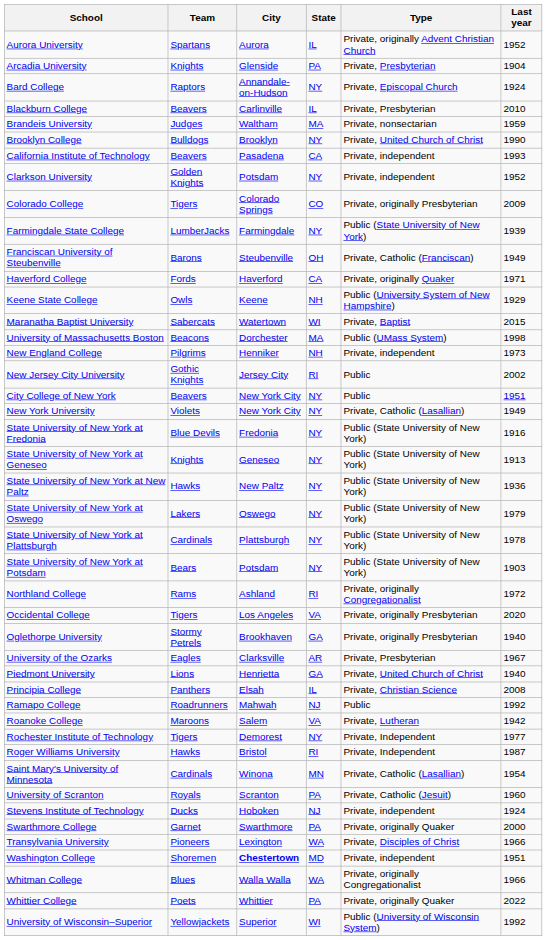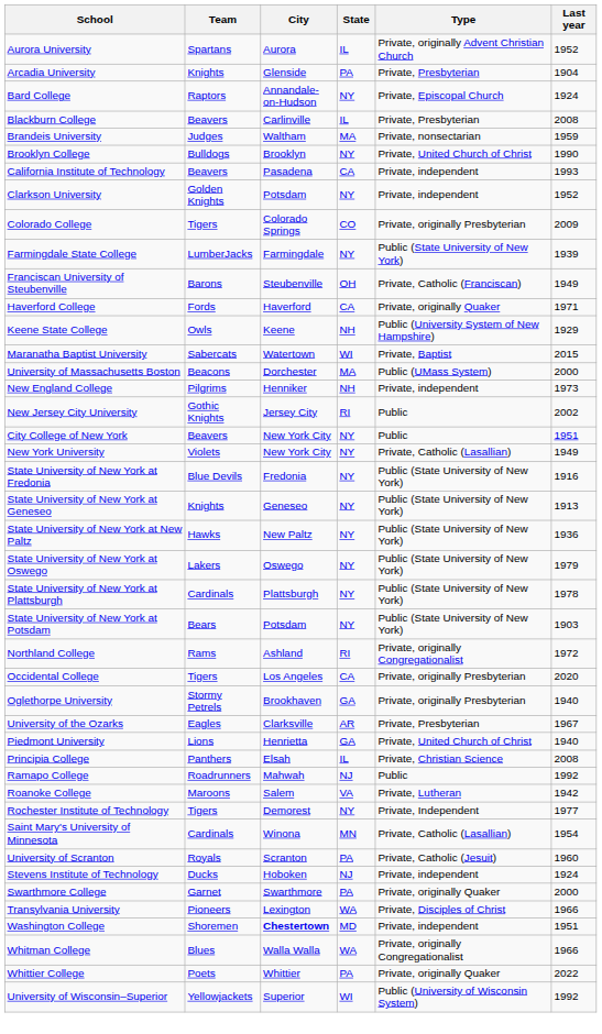 <table class="wikitable sortable">
 <tr>
 <th style=width:45em>School</th>
 <th style=width:8em>Team</th>
 <th style=width:8em>City</th>
 <th style=width:5em>State</th>
 <th style=width:40em>Type</th>
 <th style=width:08em>Last<br>year</th>
 </tr>
 <tr>
 <td><a href='#'>Aurora University</a></td>
 <td><a href='#'>Spartans</a></td>
 <td><a href='#'>Aurora</a></td>
 <td><a href='#'>IL</a></td>
 <td>Private, originally <a href='#'>Advent Christian Church</a></td>
 <td>1952</td>
 </tr>
 <tr>
 <td><a href='#'>Arcadia University</a></td>
 <td><a href='#'>Knights</a></td>
 <td><a href='#'>Glenside</a></td>
 <td><a href='#'>PA</a></td>
 <td>Private, <a href='#'>Presbyterian</a></td>
 <td>1904</td>
 </tr>
 <tr>
 <td><a href='#'>Bard College</a></td>
 <td><a href='#'>Raptors</a></td>
 <td><a href='#'>Annandale-on-Hudson</a></td>
 <td><a href='#'>NY</a></td>
 <td>Private, <a href='#'>Episcopal Church</a></td>
 <td>1924</td>
 </tr>
 <tr>
 <td><a href='#'>Blackburn College</a></td>
 <td><a href='#'>Beavers</a></td>
 <td><a href='#'>Carlinville</a></td>
 <td><a href='#'>IL</a></td>
 <td>Private, Presbyterian</td>
-<td>2010</td>
+<td>2008</td>
 </tr>
 <tr>
 <td><a href='#'>Brandeis University</a></td>
 <td><a href='#'>Judges</a></td>
 <td><a href='#'>Waltham</a></td>
 <td><a href='#'>MA</a></td>
 <td>Private, nonsectarian</td>
 <td>1959</td>
 </tr>
 <tr>
 <td><a href='#'>Brooklyn College</a></td>
 <td><a href='#'>Bulldogs</a></td>
 <td><a href='#'>Brooklyn</a></td>
 <td><a href='#'>NY</a></td>
 <td>Private, <a href='#'>United Church of Christ</a></td>
 <td>1990</td>
 </tr>
 <tr>
 <td><a href='#'>California Institute of Technology</a></td>
 <td><a href='#'>Beavers</a></td>
 <td><a href='#'>Pasadena</a></td>
 <td><a href='#'>CA</a></td>
 <td>Private, independent</td>
 <td>1993</td>
 </tr>
 <tr>
 <td><a href='#'>Clarkson University</a></td>
 <td><a href='#'>Golden Knights</a></td>
 <td><a href='#'>Potsdam</a></td>
 <td><a href='#'>NY</a></td>
 <td>Private, independent</td>
 <td>1952</td>
 </tr>
 <tr>
 <td><a href='#'>Colorado College</a></td>
 <td><a href='#'>Tigers</a></td>
 <td><a href='#'>Colorado Springs</a></td>
 <td><a href='#'>CO</a></td>
 <td>Private, originally Presbyterian</td>
 <td>2009</td>
 </tr>
 <tr>
 <td><a href='#'>Farmingdale State College</a></td>
 <td><a href='#'>LumberJacks</a></td>
 <td><a href='#'>Farmingdale</a></td>
 <td><a href='#'>NY</a></td>
 <td>Public (<a href='#'>State University of New York</a>)</td>
 <td>1939</td>
 </tr>
 <tr>
 <td><a href='#'>Franciscan University of Steubenville</a></td>
 <td><a href='#'>Barons</a></td>
 <td><a href='#'>Steubenville</a></td>
 <td><a href='#'>OH</a></td>
 <td>Private, Catholic (<a href='#'>Franciscan</a>)</td>
 <td>1949</td>
 </tr>
 <tr>
 <td><a href='#'>Haverford College</a></td>
 <td><a href='#'>Fords</a></td>
 <td><a href='#'>Haverford</a></td>
 <td><a href='#'>CA</a></td>
 <td>Private, originally <a href='#'>Quaker</a></td>
 <td>1971</td>
 </tr>
 <tr>
 <td><a href='#'>Keene State College</a></td>
 <td><a href='#'>Owls</a></td>
 <td><a href='#'>Keene</a></td>
 <td><a href='#'>NH</a></td>
 <td>Public (<a href='#'>University System of New Hampshire</a>)</td>
 <td>1929</td>
 </tr>
 <tr>
 <td><a href='#'>Maranatha Baptist University</a></td>
 <td><a href='#'>Sabercats</a></td>
 <td><a href='#'>Watertown</a></td>
 <td><a href='#'>WI</a></td>
 <td>Private, <a href='#'>Baptist</a></td>
 <td>2015</td>
 </tr>
 <tr>
 <td><a href='#'>University of Massachusetts Boston</a></td>
 <td><a href='#'>Beacons</a></td>
 <td><a href='#'>Dorchester</a></td>
 <td><a href='#'>MA</a></td>
 <td>Public (<a href='#'>UMass System</a>)</td>
-<td>1998</td>
+<td>2000</td>
 </tr>
 <tr>
 <td><a href='#'>New England College</a></td>
 <td><a href='#'>Pilgrims</a></td>
 <td><a href='#'>Henniker</a></td>
 <td><a href='#'>NH</a></td>
 <td>Private, independent</td>
 <td>1973</td>
 </tr>
 <tr>
 <td><a href='#'>New Jersey City University</a></td>
 <td><a href='#'>Gothic Knights</a></td>
 <td><a href='#'>Jersey City</a></td>
 <td><a href='#'>RI</a></td>
 <td>Public</td>
 <td>2002</td>
 </tr>
 <tr>
 <td><a href='#'>City College of New York</a></td>
 <td><a href='#'>Beavers</a></td>
 <td><a href='#'>New York City</a></td>
 <td><a href='#'>NY</a></td>
 <td>Public</td>
 <td><a href='#'>1951</a></td>
 </tr>
 <tr>
 <td><a href='#'>New York University</a></td>
 <td><a href='#'>Violets</a></td>
 <td><a href='#'>New York City</a></td>
 <td><a href='#'>NY</a></td>
 <td>Private, Catholic (<a href='#'>Lasallian</a>)</td>
 <td>1949</td>
 </tr>
 <tr>
 <td><a href='#'>State University of New York at Fredonia</a></td>
 <td><a href='#'>Blue Devils</a></td>
 <td><a href='#'>Fredonia</a></td>
 <td><a href='#'>NY</a></td>
 <td>Public (State University of New York)</td>
 <td>1916</td>
 </tr>
 <tr>
 <td><a href='#'>State University of New York at Geneseo</a></td>
 <td><a href='#'>Knights</a></td>
 <td><a href='#'>Geneseo</a></td>
 <td><a href='#'>NY</a></td>
 <td>Public (State University of New York)</td>
 <td>1913</td>
 </tr>
 <tr>
 <td><a href='#'>State University of New York at New Paltz</a></td>
 <td><a href='#'>Hawks</a></td>
 <td><a href='#'>New Paltz</a></td>
 <td><a href='#'>NY</a></td>
 <td>Public (State University of New York)</td>
 <td>1936</td>
 </tr>
 <tr>
 <td><a href='#'>State University of New York at Oswego</a></td>
 <td><a href='#'>Lakers</a></td>
 <td><a href='#'>Oswego</a></td>
 <td><a href='#'>NY</a></td>
 <td>Public (State University of New York)</td>
 <td>1979</td>
 </tr>
 <tr>
 <td><a href='#'>State University of New York at Plattsburgh</a></td>
 <td><a href='#'>Cardinals</a></td>
 <td><a href='#'>Plattsburgh</a></td>
 <td><a href='#'>NY</a></td>
 <td>Public (State University of New York)</td>
 <td>1978</td>
 </tr>
 <tr>
 <td><a href='#'>State University of New York at Potsdam</a></td>
 <td><a href='#'>Bears</a></td>
 <td><a href='#'>Potsdam</a></td>
 <td><a href='#'>NY</a></td>
 <td>Public (State University of New York)</td>
 <td>1903</td>
 </tr>
 <tr>
 <td><a href='#'>Northland College</a></td>
 <td><a href='#'>Rams</a></td>
 <td><a href='#'>Ashland</a></td>
 <td><a href='#'>RI</a></td>
 <td>Private, originally <a href='#'>Congregationalist</a></td>
 <td>1972</td>
 </tr>
 <tr>
 <td><a href='#'>Occidental College</a></td>
 <td><a href='#'>Tigers</a></td>
 <td><a href='#'>Los Angeles</a></td>
-<td><a href='#'>VA</a></td>
+<td><a href='#'>CA</a></td>
 <td>Private, originally Presbyterian</td>
 <td>2020</td>
 </tr>
 <tr>
 <td><a href='#'>Oglethorpe University</a></td>
 <td><a href='#'>Stormy Petrels</a></td>
 <td><a href='#'>Brookhaven</a></td>
 <td><a href='#'>GA</a></td>
 <td>Private, originally Presbyterian</td>
 <td>1940</td>
 </tr>
 <tr>
 <td><a href='#'>University of the Ozarks</a></td>
 <td><a href='#'>Eagles</a></td>
 <td><a href='#'>Clarksville</a></td>
 <td><a href='#'>AR</a></td>
 <td>Private, Presbyterian</td>
 <td>1967</td>
 </tr>
 <tr>
 <td><a href='#'>Piedmont University</a></td>
 <td><a href='#'>Lions</a></td>
 <td><a href='#'>Henrietta</a></td>
 <td><a href='#'>GA</a></td>
 <td>Private, <a href='#'>United Church of Christ</a></td>
 <td>1940</td>
 </tr>
 <tr>
 <td><a href='#'>Principia College</a></td>
 <td><a href='#'>Panthers</a></td>
 <td><a href='#'>Elsah</a></td>
 <td><a href='#'>IL</a></td>
 <td>Private, <a href='#'>Christian Science</a></td>
 <td>2008</td>
 </tr>
 <tr>
 <td><a href='#'>Ramapo College</a></td>
 <td><a href='#'>Roadrunners</a></td>
 <td><a href='#'>Mahwah</a></td>
 <td><a href='#'>NJ</a></td>
 <td>Public</td>
 <td>1992</td>
 </tr>
 <tr>
 <td><a href='#'>Roanoke College</a></td>
 <td><a href='#'>Maroons</a></td>
 <td><a href='#'>Salem</a></td>
 <td><a href='#'>VA</a></td>
 <td>Private, <a href='#'>Lutheran</a></td>
 <td>1942</td>
 </tr>
 <tr>
 <td><a href='#'>Rochester Institute of Technology</a></td>
 <td><a href='#'>Tigers</a></td>
 <td><a href='#'>Demorest</a></td>
 <td><a href='#'>NY</a></td>
 <td>Private, Independent</td>
 <td>1977</td>
-</tr>
-<tr>
-<td><a href='#'>Roger Williams University</a></td>
-<td><a href='#'>Hawks</a></td>
-<td><a href='#'>Bristol</a></td>
-<td><a href='#'>RI</a></td>
-<td>Private, Independent</td>
-<td>1987</td>
 </tr>
 <tr>
 <td><a href='#'>Saint Mary's University of Minnesota</a></td>
 <td><a href='#'>Cardinals</a></td>
 <td><a href='#'>Winona</a></td>
 <td><a href='#'>MN</a></td>
 <td>Private, Catholic (<a href='#'>Lasallian</a>)</td>
 <td>1954</td>
 </tr>
 <tr>
 <td><a href='#'>University of Scranton</a></td>
 <td><a href='#'>Royals</a></td>
 <td><a href='#'>Scranton</a></td>
 <td><a href='#'>PA</a></td>
 <td>Private, Catholic (<a href='#'>Jesuit</a>)</td>
 <td>1960</td>
 </tr>
 <tr>
 <td><a href='#'>Stevens Institute of Technology</a></td>
 <td><a href='#'>Ducks</a></td>
 <td><a href='#'>Hoboken</a></td>
 <td><a href='#'>NJ</a></td>
 <td>Private, independent</td>
 <td>1924</td>
 </tr>
 <tr>
 <td><a href='#'>Swarthmore College</a></td>
 <td><a href='#'>Garnet</a></td>
 <td><a href='#'>Swarthmore</a></td>
 <td><a href='#'>PA</a></td>
 <td>Private, originally Quaker</td>
 <td>2000</td>
 </tr>
 <tr>
 <td><a href='#'>Transylvania University</a></td>
 <td><a href='#'>Pioneers</a></td>
 <td><a href='#'>Lexington</a></td>
 <td><a href='#'>WA</a></td>
 <td>Private, <a href='#'>Disciples of Christ</a></td>
 <td>1966</td>
 </tr>
 <tr>
 <td><a href='#'>Washington College</a></td>
 <td><a href='#'>Shoremen</a></td>
 <td><strong><a href='#'>Chestertown</a></strong></td>
 <td><a href='#'>MD</a></td>
 <td>Private, independent</td>
 <td>1951</td>
 </tr>
 <tr>
 <td><a href='#'>Whitman College</a></td>
 <td><a href='#'>Blues</a></td>
 <td><a href='#'>Walla Walla</a></td>
 <td><a href='#'>WA</a></td>
 <td>Private, originally Congregationalist</td>
 <td>1966</td>
 </tr>
 <tr>
 <td><a href='#'>Whittier College</a></td>
 <td><a href='#'>Poets</a></td>
 <td><a href='#'>Whittier</a></td>
 <td><a href='#'>PA</a></td>
 <td>Private, originally Quaker</td>
 <td>2022</td>
 </tr>
 <tr>
 <td><a href='#'>University of Wisconsin–Superior</a></td>
 <td><a href='#'>Yellowjackets</a></td>
 <td><a href='#'>Superior</a></td>
 <td><a href='#'>WI</a></td>
 <td>Public (<a href='#'>University of Wisconsin System</a>)</td>
 <td>1992</td>
 </tr>
 </table>
